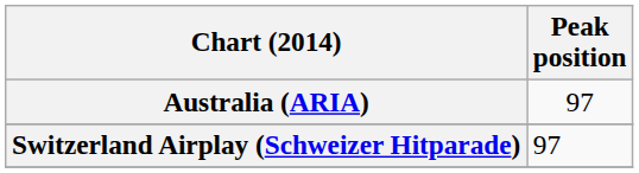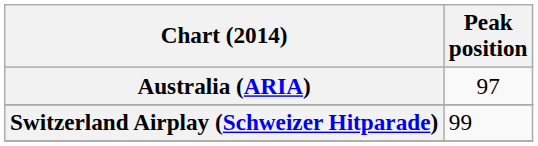 <table class="wikitable sortable plainrowheaders">
 <tr>
 <th>Chart (2014)</th>
 <th>Peak<br>position</th>
 </tr>
 <tr>
 <th scope="row">Australia (<a href='#'>ARIA</a>)</th>
 <td style="text-align:center;">97</td>
 </tr>
 <tr>
 </tr>
 <tr>
 <th scope="row">Switzerland Airplay (<a href='#'>Schweizer Hitparade</a>)</th>
-<td>97</td>
+<td>99</td>
 </tr>
 <tr>
 </tr>
 </table>
